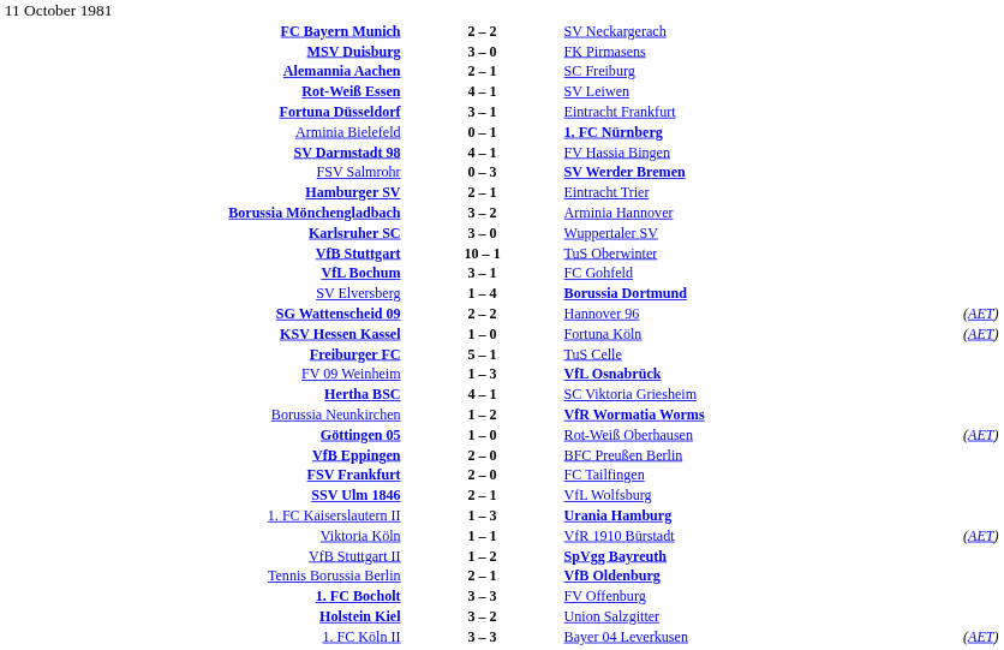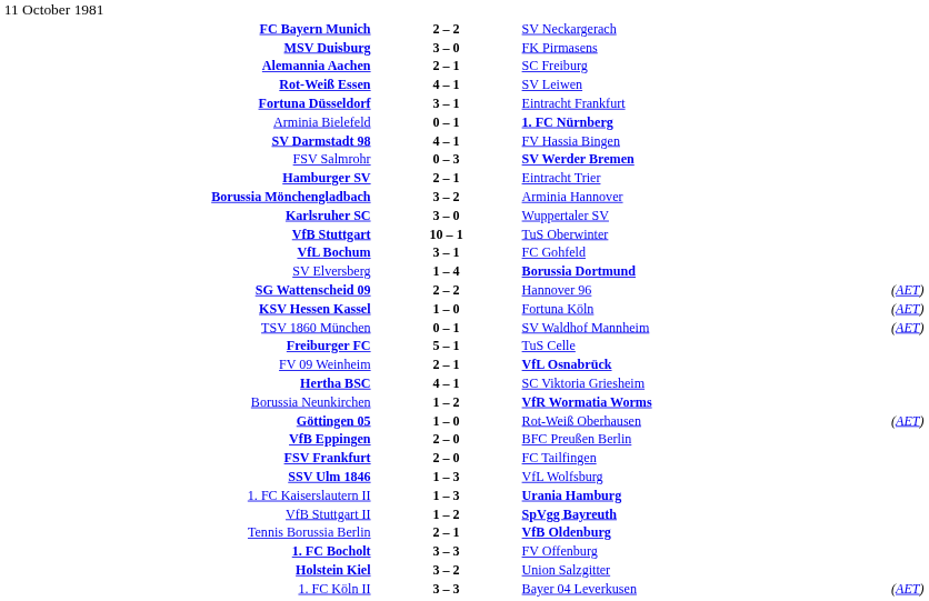 <table width=100% cellspacing=1>
 <tr>
 <th width=25%></th>
 <th width=10%></th>
 <th width=25%></th>
 <th></th>
 </tr>
 <tr>
 <td>11 October 1981</td>
 </tr>
 <tr style=font-size:90%>
 <td align=right><strong><a href='#'>FC Bayern Munich</a></strong></td>
 <td align=center><strong>2 – 2</strong></td>
 <td><a href='#'>SV Neckargerach</a></td>
 </tr>
 <tr style=font-size:90%>
 <td align=right><strong><a href='#'>MSV Duisburg</a></strong></td>
 <td align=center><strong>3 – 0</strong></td>
 <td><a href='#'>FK Pirmasens</a></td>
 </tr>
 <tr style=font-size:90%>
 <td align=right><strong><a href='#'>Alemannia Aachen</a></strong></td>
 <td align=center><strong>2 – 1</strong></td>
 <td><a href='#'>SC Freiburg</a></td>
 </tr>
 <tr style=font-size:90%>
 <td align=right><strong><a href='#'>Rot-Weiß Essen</a></strong></td>
 <td align=center><strong>4 – 1</strong></td>
 <td><a href='#'>SV Leiwen</a></td>
 </tr>
 <tr style=font-size:90%>
 <td align=right><strong><a href='#'>Fortuna Düsseldorf</a></strong></td>
 <td align=center><strong>3 – 1</strong></td>
 <td><a href='#'>Eintracht Frankfurt</a></td>
 </tr>
 <tr style=font-size:90%>
 <td align=right><a href='#'>Arminia Bielefeld</a></td>
 <td align=center><strong>0 – 1</strong></td>
 <td><strong><a href='#'>1. FC Nürnberg</a></strong></td>
 </tr>
 <tr style=font-size:90%>
 <td align=right><strong><a href='#'>SV Darmstadt 98</a></strong></td>
 <td align=center><strong>4 – 1</strong></td>
 <td><a href='#'>FV Hassia Bingen</a></td>
 </tr>
 <tr style=font-size:90%>
 <td align=right><a href='#'>FSV Salmrohr</a></td>
 <td align=center><strong>0 – 3</strong></td>
 <td><strong><a href='#'>SV Werder Bremen</a></strong></td>
 </tr>
 <tr style=font-size:90%>
 <td align=right><strong><a href='#'>Hamburger SV</a></strong></td>
 <td align=center><strong>2 – 1</strong></td>
 <td><a href='#'>Eintracht Trier</a></td>
 </tr>
 <tr style=font-size:90%>
 <td align=right><strong><a href='#'>Borussia Mönchengladbach</a></strong></td>
 <td align=center><strong>3 – 2</strong></td>
 <td><a href='#'>Arminia Hannover</a></td>
 </tr>
 <tr style=font-size:90%>
 <td align=right><strong><a href='#'>Karlsruher SC</a></strong></td>
 <td align=center><strong>3 – 0</strong></td>
 <td><a href='#'>Wuppertaler SV</a></td>
 </tr>
 <tr style=font-size:90%>
 <td align=right><strong><a href='#'>VfB Stuttgart</a></strong></td>
 <td align=center><strong>10 – 1</strong></td>
 <td><a href='#'>TuS Oberwinter</a></td>
 </tr>
 <tr style=font-size:90%>
 <td align=right><strong><a href='#'>VfL Bochum</a></strong></td>
 <td align=center><strong>3 – 1</strong></td>
 <td><a href='#'>FC Gohfeld</a></td>
 </tr>
 <tr style=font-size:90%>
 <td align=right><a href='#'>SV Elversberg</a></td>
 <td align=center><strong>1 – 4</strong></td>
 <td><strong><a href='#'>Borussia Dortmund</a></strong></td>
 </tr>
 <tr style=font-size:90%>
 <td align=right><strong><a href='#'>SG Wattenscheid 09</a></strong></td>
 <td align=center><strong>2 – 2</strong></td>
 <td><a href='#'>Hannover 96</a></td>
 <td><em>(<a href='#'>AET</a>)</em></td>
 </tr>
 <tr style=font-size:90%>
 <td align=right><strong><a href='#'>KSV Hessen Kassel</a></strong></td>
 <td align=center><strong>1 – 0</strong></td>
 <td><a href='#'>Fortuna Köln</a></td>
 <td><em>(<a href='#'>AET</a>)</em></td>
 </tr>
 <tr style=font-size:90%>
+<td align=right><a href='#'>TSV 1860 München</a></td>
+<td align=center><strong>0 – 1</strong></td>
+<td><a href='#'>SV Waldhof Mannheim</a></td>
+<td><em>(<a href='#'>AET</a>)</em></td>
+</tr>
+<tr style=font-size:90%>
 <td align=right><strong><a href='#'>Freiburger FC</a></strong></td>
 <td align=center><strong>5 – 1</strong></td>
 <td><a href='#'>TuS Celle</a></td>
 </tr>
 <tr style=font-size:90%>
 <td align=right><a href='#'>FV 09 Weinheim</a></td>
-<td align=center><strong>1 – 3</strong></td>
+<td align=center><strong>2 – 1</strong></td>
 <td><strong><a href='#'>VfL Osnabrück</a></strong></td>
 </tr>
 <tr style=font-size:90%>
 <td align=right><strong><a href='#'>Hertha BSC</a></strong></td>
 <td align=center><strong>4 – 1</strong></td>
 <td><a href='#'>SC Viktoria Griesheim</a></td>
 </tr>
 <tr style=font-size:90%>
 <td align=right><a href='#'>Borussia Neunkirchen</a></td>
 <td align=center><strong>1 – 2</strong></td>
 <td><strong><a href='#'>VfR Wormatia Worms</a></strong></td>
 </tr>
 <tr style=font-size:90%>
 <td align=right><strong><a href='#'>Göttingen 05</a></strong></td>
 <td align=center><strong>1 – 0</strong></td>
 <td><a href='#'>Rot-Weiß Oberhausen</a></td>
 <td><em>(<a href='#'>AET</a>)</em></td>
 </tr>
 <tr style=font-size:90%>
 <td align=right><strong><a href='#'>VfB Eppingen</a></strong></td>
 <td align=center><strong>2 – 0</strong></td>
 <td><a href='#'>BFC Preußen Berlin</a></td>
 </tr>
 <tr style=font-size:90%>
 <td align=right><strong><a href='#'>FSV Frankfurt</a></strong></td>
 <td align=center><strong>2 – 0</strong></td>
 <td><a href='#'>FC Tailfingen</a></td>
 </tr>
 <tr style=font-size:90%>
 <td align=right><strong><a href='#'>SSV Ulm 1846</a></strong></td>
-<td align=center><strong>2 – 1</strong></td>
+<td align=center><strong>1 – 3</strong></td>
 <td><a href='#'>VfL Wolfsburg</a></td>
 </tr>
 <tr style=font-size:90%>
 <td align=right><a href='#'>1. FC Kaiserslautern II</a></td>
 <td align=center><strong>1 – 3</strong></td>
 <td><strong><a href='#'>Urania Hamburg</a></strong></td>
-</tr>
-<tr style=font-size:90%>
-<td align=right><a href='#'>Viktoria Köln</a></td>
-<td align=center><strong>1 – 1</strong></td>
-<td><a href='#'>VfR 1910 Bürstadt</a></td>
-<td><em>(<a href='#'>AET</a>)</em></td>
 </tr>
 <tr style=font-size:90%>
 <td align=right><a href='#'>VfB Stuttgart II</a></td>
 <td align=center><strong>1 – 2</strong></td>
 <td><strong><a href='#'>SpVgg Bayreuth</a></strong></td>
 </tr>
 <tr style=font-size:90%>
 <td align=right><a href='#'>Tennis Borussia Berlin</a></td>
 <td align=center><strong>2 – 1</strong></td>
 <td><strong><a href='#'>VfB Oldenburg</a></strong></td>
 </tr>
 <tr style=font-size:90%>
 <td align=right><strong><a href='#'>1. FC Bocholt</a></strong></td>
 <td align=center><strong>3 – 3</strong></td>
 <td><a href='#'>FV Offenburg</a></td>
 </tr>
 <tr style=font-size:90%>
 <td align=right><strong><a href='#'>Holstein Kiel</a></strong></td>
 <td align=center><strong>3 – 2</strong></td>
 <td><a href='#'>Union Salzgitter</a></td>
 </tr>
 <tr style=font-size:90%>
 <td align=right><a href='#'>1. FC Köln II</a></td>
 <td align=center><strong>3 – 3</strong></td>
 <td><a href='#'>Bayer 04 Leverkusen</a></td>
 <td><em>(<a href='#'>AET</a>)</em></td>
 </tr>
 </table>
